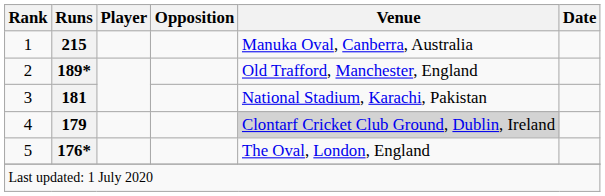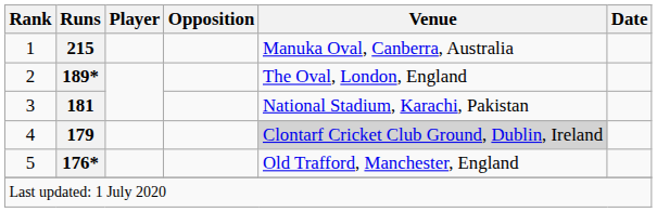 <table class="wikitable plainrowheaders sortable">
 <tr>
 <th scope=col>Rank</th>
 <th scope=col>Runs</th>
 <th scope=col>Player</th>
 <th scope=col>Opposition</th>
 <th scope=col>Venue</th>
 <th scope=col>Date</th>
 </tr>
 <tr>
 <td align=center>1</td>
 <th scope=row style=text-align:center;>215</th>
 <td></td>
 <td></td>
 <td><a href='#'>Manuka Oval</a>, <a href='#'>Canberra</a>, Australia</td>
 <td> </td>
 </tr>
 <tr>
 <td align=center>2</td>
 <th scope=row style=text-align:center;>189*</th>
 <td rowspan=2></td>
 <td></td>
-<td><a href='#'>Old Trafford</a>, <a href='#'>Manchester</a>, England</td>
+<td><a href='#'>The Oval</a>, <a href='#'>London</a>, England</td>
 <td></td>
 </tr>
 <tr>
 <td align=center>3</td>
 <th scope=row style=text-align:center;>181</th>
 <td></td>
 <td><a href='#'>National Stadium</a>, <a href='#'>Karachi</a>, Pakistan</td>
 <td> </td>
 </tr>
 <tr>
 <td align=center>4</td>
 <th scope=row style=text-align:center;>179</th>
 <td></td>
 <td></td>
 <td style="background: lightgrey;"><a href='#'>Clontarf Cricket Club Ground</a>, <a href='#'>Dublin</a>, Ireland</td>
 <td></td>
 </tr>
 <tr>
 <td align=center>5</td>
 <th scope=row style=text-align:center;>176*</th>
 <td></td>
 <td></td>
-<td><a href='#'>The Oval</a>, <a href='#'>London</a>, England</td>
+<td><a href='#'>Old Trafford</a>, <a href='#'>Manchester</a>, England</td>
 <td></td>
 </tr>
 <tr>
 </tr>
 <tr class=sortbottom>
 <td colspan=6><small>Last updated: 1 July 2020</small></td>
 </tr>
 </table>
